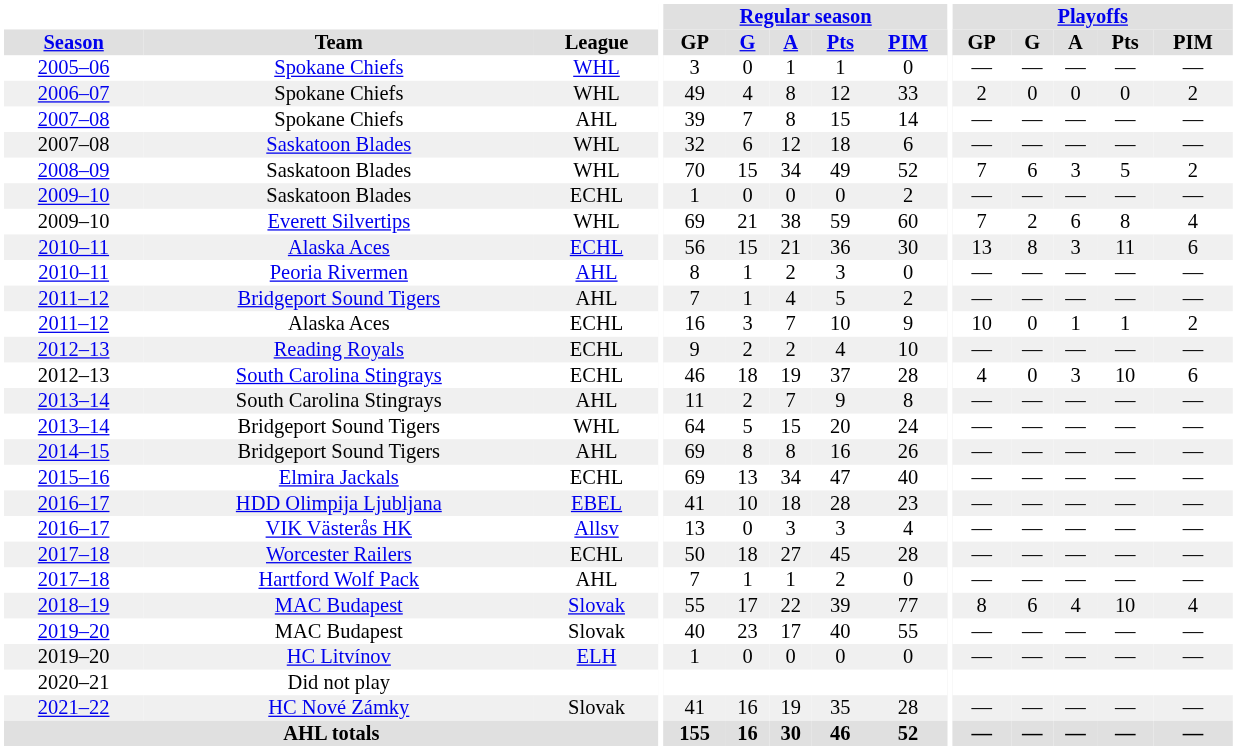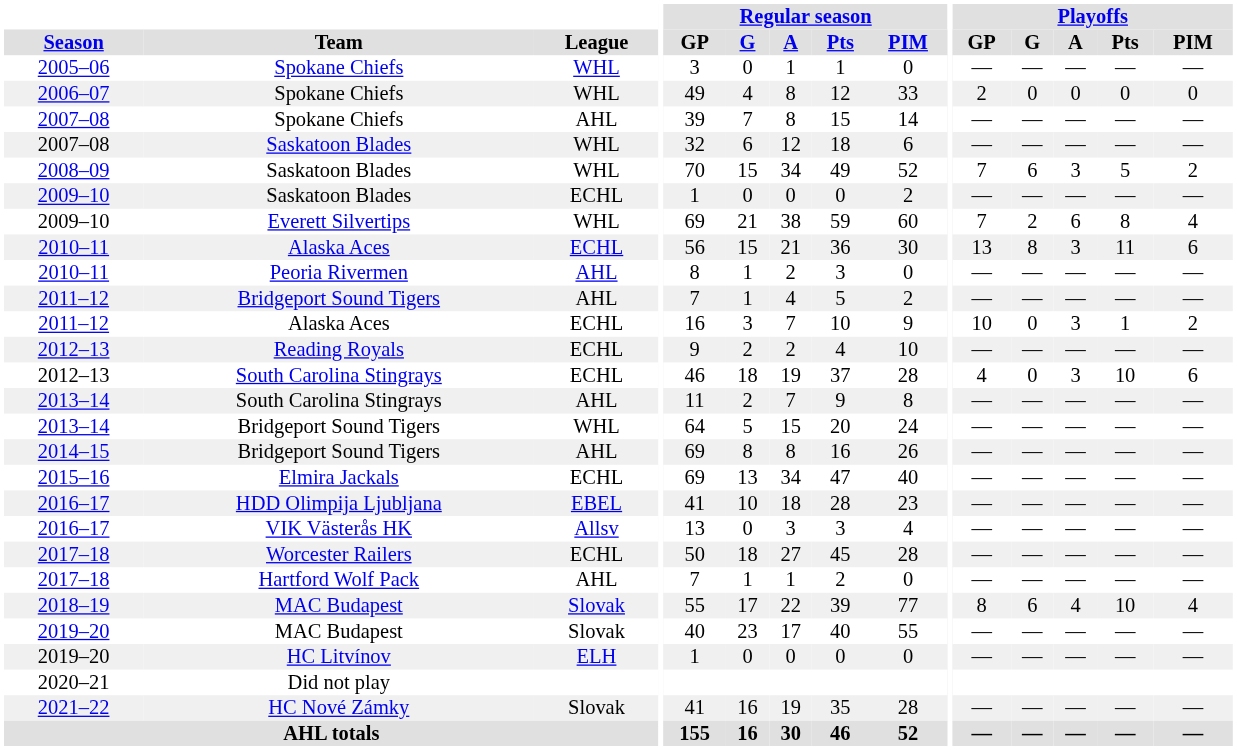 <table border="0" cellpadding="1" cellspacing="0" style="text-align:center; width:60em">
 <tr bgcolor="#e0e0e0">
 <th colspan="3" bgcolor="#ffffff"></th>
 <th rowspan="99" bgcolor="#ffffff"></th>
 <th colspan="5"><a href='#'>Regular season</a></th>
 <th rowspan="99" bgcolor="#ffffff"></th>
 <th colspan="5"><a href='#'>Playoffs</a></th>
 </tr>
 <tr bgcolor="#e0e0e0">
 <th><a href='#'>Season</a></th>
 <th>Team</th>
 <th>League</th>
 <th>GP</th>
 <th><a href='#'>G</a></th>
 <th><a href='#'>A</a></th>
 <th><a href='#'>Pts</a></th>
 <th><a href='#'>PIM</a></th>
 <th>GP</th>
 <th>G</th>
 <th>A</th>
 <th>Pts</th>
 <th>PIM</th>
 </tr>
 <tr>
 <td><a href='#'>2005–06</a></td>
 <td><a href='#'>Spokane Chiefs</a></td>
 <td><a href='#'>WHL</a></td>
 <td>3</td>
 <td>0</td>
 <td>1</td>
 <td>1</td>
 <td>0</td>
 <td>—</td>
 <td>—</td>
 <td>—</td>
 <td>—</td>
 <td>—</td>
 </tr>
 <tr bgcolor="#f0f0f0">
 <td><a href='#'>2006–07</a></td>
 <td>Spokane Chiefs</td>
 <td>WHL</td>
 <td>49</td>
 <td>4</td>
 <td>8</td>
 <td>12</td>
 <td>33</td>
 <td>2</td>
 <td>0</td>
 <td>0</td>
 <td>0</td>
-<td>2</td>
+<td>0</td>
 </tr>
 <tr>
 <td><a href='#'>2007–08</a></td>
 <td>Spokane Chiefs</td>
 <td>AHL</td>
 <td>39</td>
 <td>7</td>
 <td>8</td>
 <td>15</td>
 <td>14</td>
 <td>—</td>
 <td>—</td>
 <td>—</td>
 <td>—</td>
 <td>—</td>
 </tr>
 <tr bgcolor="#f0f0f0">
 <td>2007–08</td>
 <td><a href='#'>Saskatoon Blades</a></td>
 <td>WHL</td>
 <td>32</td>
 <td>6</td>
 <td>12</td>
 <td>18</td>
 <td>6</td>
 <td>—</td>
 <td>—</td>
 <td>—</td>
 <td>—</td>
 <td>—</td>
 </tr>
 <tr>
 <td><a href='#'>2008–09</a></td>
 <td>Saskatoon Blades</td>
 <td>WHL</td>
 <td>70</td>
 <td>15</td>
 <td>34</td>
 <td>49</td>
 <td>52</td>
 <td>7</td>
 <td>6</td>
 <td>3</td>
 <td>5</td>
 <td>2</td>
 </tr>
 <tr bgcolor="#f0f0f0">
 <td><a href='#'>2009–10</a></td>
 <td>Saskatoon Blades</td>
 <td>ECHL</td>
 <td>1</td>
 <td>0</td>
 <td>0</td>
 <td>0</td>
 <td>2</td>
 <td>—</td>
 <td>—</td>
 <td>—</td>
 <td>—</td>
 <td>—</td>
 </tr>
 <tr>
 <td>2009–10</td>
 <td><a href='#'>Everett Silvertips</a></td>
 <td>WHL</td>
 <td>69</td>
 <td>21</td>
 <td>38</td>
 <td>59</td>
 <td>60</td>
 <td>7</td>
 <td>2</td>
 <td>6</td>
 <td>8</td>
 <td>4</td>
 </tr>
 <tr bgcolor="#f0f0f0">
 <td><a href='#'>2010–11</a></td>
 <td><a href='#'>Alaska Aces</a></td>
 <td><a href='#'>ECHL</a></td>
 <td>56</td>
 <td>15</td>
 <td>21</td>
 <td>36</td>
 <td>30</td>
 <td>13</td>
 <td>8</td>
 <td>3</td>
 <td>11</td>
 <td>6</td>
 </tr>
 <tr>
 <td><a href='#'>2010–11</a></td>
 <td><a href='#'>Peoria Rivermen</a></td>
 <td><a href='#'>AHL</a></td>
 <td>8</td>
 <td>1</td>
 <td>2</td>
 <td>3</td>
 <td>0</td>
 <td>—</td>
 <td>—</td>
 <td>—</td>
 <td>—</td>
 <td>—</td>
 </tr>
 <tr bgcolor="#f0f0f0">
 <td><a href='#'>2011–12</a></td>
 <td><a href='#'>Bridgeport Sound Tigers</a></td>
 <td>AHL</td>
 <td>7</td>
 <td>1</td>
 <td>4</td>
 <td>5</td>
 <td>2</td>
 <td>—</td>
 <td>—</td>
 <td>—</td>
 <td>—</td>
 <td>—</td>
 </tr>
 <tr>
 <td><a href='#'>2011–12</a></td>
 <td>Alaska Aces</td>
 <td>ECHL</td>
 <td>16</td>
 <td>3</td>
 <td>7</td>
 <td>10</td>
 <td>9</td>
 <td>10</td>
 <td>0</td>
-<td>1</td>
+<td>3</td>
 <td>1</td>
 <td>2</td>
 </tr>
 <tr bgcolor="#f0f0f0">
 <td><a href='#'>2012–13</a></td>
 <td><a href='#'>Reading Royals</a></td>
 <td>ECHL</td>
 <td>9</td>
 <td>2</td>
 <td>2</td>
 <td>4</td>
 <td>10</td>
 <td>—</td>
 <td>—</td>
 <td>—</td>
 <td>—</td>
 <td>—</td>
 </tr>
 <tr>
 <td>2012–13</td>
 <td><a href='#'>South Carolina Stingrays</a></td>
 <td>ECHL</td>
 <td>46</td>
 <td>18</td>
 <td>19</td>
 <td>37</td>
 <td>28</td>
 <td>4</td>
 <td>0</td>
 <td>3</td>
 <td>10</td>
 <td>6</td>
 </tr>
 <tr bgcolor="#f0f0f0">
 <td><a href='#'>2013–14</a></td>
 <td>South Carolina Stingrays</td>
 <td>AHL</td>
 <td>11</td>
 <td>2</td>
 <td>7</td>
 <td>9</td>
 <td>8</td>
 <td>—</td>
 <td>—</td>
 <td>—</td>
 <td>—</td>
 <td>—</td>
 </tr>
 <tr>
 <td><a href='#'>2013–14</a></td>
 <td>Bridgeport Sound Tigers</td>
 <td>WHL</td>
 <td>64</td>
 <td>5</td>
 <td>15</td>
 <td>20</td>
 <td>24</td>
 <td>—</td>
 <td>—</td>
 <td>—</td>
 <td>—</td>
 <td>—</td>
 </tr>
 <tr bgcolor="#f0f0f0">
 <td><a href='#'>2014–15</a></td>
 <td>Bridgeport Sound Tigers</td>
 <td>AHL</td>
 <td>69</td>
 <td>8</td>
 <td>8</td>
 <td>16</td>
 <td>26</td>
 <td>—</td>
 <td>—</td>
 <td>—</td>
 <td>—</td>
 <td>—</td>
 </tr>
 <tr>
 <td><a href='#'>2015–16</a></td>
 <td><a href='#'>Elmira Jackals</a></td>
 <td>ECHL</td>
 <td>69</td>
 <td>13</td>
 <td>34</td>
 <td>47</td>
 <td>40</td>
 <td>—</td>
 <td>—</td>
 <td>—</td>
 <td>—</td>
 <td>—</td>
 </tr>
 <tr bgcolor="#f0f0f0">
 <td><a href='#'>2016–17</a></td>
 <td><a href='#'>HDD Olimpija Ljubljana</a></td>
 <td><a href='#'>EBEL</a></td>
 <td>41</td>
 <td>10</td>
 <td>18</td>
 <td>28</td>
 <td>23</td>
 <td>—</td>
 <td>—</td>
 <td>—</td>
 <td>—</td>
 <td>—</td>
 </tr>
 <tr>
 <td><a href='#'>2016–17</a></td>
 <td><a href='#'>VIK Västerås HK</a></td>
 <td><a href='#'>Allsv</a></td>
 <td>13</td>
 <td>0</td>
 <td>3</td>
 <td>3</td>
 <td>4</td>
 <td>—</td>
 <td>—</td>
 <td>—</td>
 <td>—</td>
 <td>—</td>
 </tr>
 <tr bgcolor="#f0f0f0">
 <td><a href='#'>2017–18</a></td>
 <td><a href='#'>Worcester Railers</a></td>
 <td>ECHL</td>
 <td>50</td>
 <td>18</td>
 <td>27</td>
 <td>45</td>
 <td>28</td>
 <td>—</td>
 <td>—</td>
 <td>—</td>
 <td>—</td>
 <td>—</td>
 </tr>
 <tr>
 <td><a href='#'>2017–18</a></td>
 <td><a href='#'>Hartford Wolf Pack</a></td>
 <td>AHL</td>
 <td>7</td>
 <td>1</td>
 <td>1</td>
 <td>2</td>
 <td>0</td>
 <td>—</td>
 <td>—</td>
 <td>—</td>
 <td>—</td>
 <td>—</td>
 </tr>
 <tr bgcolor="#f0f0f0">
 <td><a href='#'>2018–19</a></td>
 <td><a href='#'>MAC Budapest</a></td>
 <td><a href='#'>Slovak</a></td>
 <td>55</td>
 <td>17</td>
 <td>22</td>
 <td>39</td>
 <td>77</td>
 <td>8</td>
 <td>6</td>
 <td>4</td>
 <td>10</td>
 <td>4</td>
 </tr>
 <tr>
 <td><a href='#'>2019–20</a></td>
 <td>MAC Budapest</td>
 <td>Slovak</td>
 <td>40</td>
 <td>23</td>
 <td>17</td>
 <td>40</td>
 <td>55</td>
 <td>—</td>
 <td>—</td>
 <td>—</td>
 <td>—</td>
 <td>—</td>
 </tr>
 <tr bgcolor="#f0f0f0">
 <td 2019–20 Czech Extraliga season>2019–20</td>
 <td><a href='#'>HC Litvínov</a></td>
 <td><a href='#'>ELH</a></td>
 <td>1</td>
 <td>0</td>
 <td>0</td>
 <td>0</td>
 <td>0</td>
 <td>—</td>
 <td>—</td>
 <td>—</td>
 <td>—</td>
 <td>—</td>
 </tr>
 <tr>
 <td>2020–21</td>
 <td>Did not play</td>
 <td></td>
 <td></td>
 <td></td>
 <td></td>
 <td></td>
 <td></td>
 <td></td>
 <td></td>
 <td></td>
 <td></td>
 <td></td>
 </tr>
 <tr bgcolor="#f0f0f0">
 <td><a href='#'>2021–22</a></td>
 <td><a href='#'>HC Nové Zámky</a></td>
 <td>Slovak</td>
 <td>41</td>
 <td>16</td>
 <td>19</td>
 <td>35</td>
 <td>28</td>
 <td>—</td>
 <td>—</td>
 <td>—</td>
 <td>—</td>
 <td>—</td>
 </tr>
 <tr bgcolor="#e0e0e0">
 <th colspan="3">AHL totals</th>
 <th>155</th>
 <th>16</th>
 <th>30</th>
 <th>46</th>
 <th>52</th>
 <th>—</th>
 <th>—</th>
 <th>—</th>
 <th>—</th>
 <th>—</th>
 </tr>
 </table>
